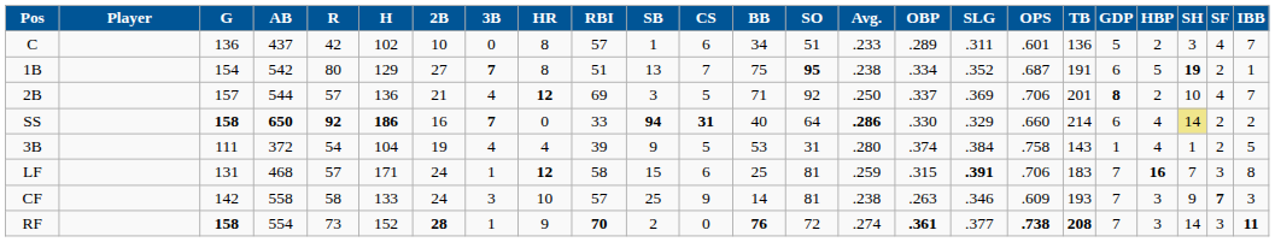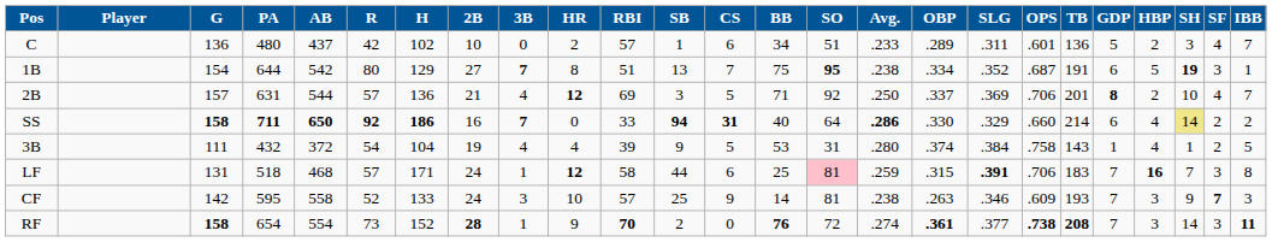 <table class="wikitable sortable">
 <tr>
 <th style="background:#005596; color:#FFF; width:5%;">Pos</th>
 <th style="background:#005596; color:#FFF; width:14%;">Player</th>
 <th style="background:#005596; color:#FFF; width:5%;">G</th>
+<th style="background:#005596; color:#FFF; width:5%;">PA</th>
 <th style="background:#005596; color:#FFF; width:5%;">AB</th>
 <th style="background:#005596; color:#FFF; width:5%;">R</th>
 <th style="background:#005596; color:#FFF; width:5%;">H</th>
 <th style="background:#005596; color:#FFF; width:5%;">2B</th>
 <th style="background:#005596; color:#FFF; width:5%;">3B</th>
 <th style="background:#005596; color:#FFF; width:5%;">HR</th>
 <th style="background:#005596; color:#FFF; width:5%;">RBI</th>
 <th style="background:#005596; color:#FFF; width:5%;">SB</th>
 <th style="background:#005596; color:#FFF; width:5%;">CS</th>
 <th style="background:#005596; color:#FFF; width:5%;">BB</th>
 <th style="background:#005596; color:#FFF; width:5%;">SO</th>
 <th style="background:#005596; color:#FFF; width:5%;">Avg.</th>
 <th style="background:#005596; color:#FFF; width:5%;">OBP</th>
 <th style="background:#005596; color:#FFF; width:5%;">SLG</th>
 <th style="background:#005596; color:#FFF; width:5%;">OPS</th>
 <th style="background:#005596; color:#FFF; width:5%;">TB</th>
 <th style="background:#005596; color:#FFF; width:5%;">GDP</th>
 <th style="background:#005596; color:#FFF; width:5%;">HBP</th>
 <th style="background:#005596; color:#FFF; width:5%;">SH</th>
 <th style="background:#005596; color:#FFF; width:5%;">SF</th>
 <th style="background:#005596; color:#FFF; width:5%;">IBB</th>
 </tr>
 <tr align="center">
 <td>C</td>
 <td></td>
 <td>136</td>
+<td>480</td>
 <td>437</td>
 <td>42</td>
 <td>102</td>
 <td>10</td>
 <td>0</td>
-<td>8</td>
+<td>2</td>
 <td>57</td>
 <td>1</td>
 <td>6</td>
 <td>34</td>
 <td>51</td>
 <td>.233</td>
 <td>.289</td>
 <td>.311</td>
 <td>.601</td>
 <td>136</td>
 <td>5</td>
 <td>2</td>
 <td>3</td>
 <td>4</td>
 <td>7</td>
 </tr>
 <tr align="center">
 <td>1B</td>
 <td></td>
 <td>154</td>
+<td>644</td>
 <td>542</td>
 <td>80</td>
 <td>129</td>
 <td>27</td>
 <td><strong>7</strong></td>
 <td>8</td>
 <td>51</td>
 <td>13</td>
 <td>7</td>
 <td>75</td>
 <td><strong>95</strong></td>
 <td>.238</td>
 <td>.334</td>
 <td>.352</td>
 <td>.687</td>
 <td>191</td>
 <td>6</td>
 <td>5</td>
 <td><strong>19</strong></td>
-<td>2</td>
+<td>3</td>
 <td>1</td>
 </tr>
 <tr align="center">
 <td>2B</td>
 <td></td>
 <td>157</td>
+<td>631</td>
 <td>544</td>
 <td>57</td>
 <td>136</td>
 <td>21</td>
 <td>4</td>
 <td><strong>12</strong></td>
 <td>69</td>
 <td>3</td>
 <td>5</td>
 <td>71</td>
 <td>92</td>
 <td>.250</td>
 <td>.337</td>
 <td>.369</td>
 <td>.706</td>
 <td>201</td>
 <td><strong>8</strong></td>
 <td>2</td>
 <td>10</td>
 <td>4</td>
 <td>7</td>
 </tr>
 <tr align="center">
 <td>SS</td>
 <td></td>
 <td><strong>158</strong></td>
+<td><strong>711</strong></td>
 <td><strong>650</strong></td>
 <td><strong>92</strong></td>
 <td><strong>186</strong></td>
 <td>16</td>
 <td><strong>7</strong></td>
 <td>0</td>
 <td>33</td>
 <td><strong>94</strong></td>
 <td><strong>31</strong></td>
 <td>40</td>
 <td>64</td>
 <td><strong>.286</strong></td>
 <td>.330</td>
 <td>.329</td>
 <td>.660</td>
 <td>214</td>
 <td>6</td>
 <td>4</td>
 <td style="background: khaki;">14</td>
 <td>2</td>
 <td>2</td>
 </tr>
 <tr align="center">
 <td>3B</td>
 <td></td>
 <td>111</td>
+<td>432</td>
 <td>372</td>
 <td>54</td>
 <td>104</td>
 <td>19</td>
 <td>4</td>
 <td>4</td>
 <td>39</td>
 <td>9</td>
 <td>5</td>
 <td>53</td>
 <td>31</td>
 <td>.280</td>
 <td>.374</td>
 <td>.384</td>
 <td>.758</td>
 <td>143</td>
 <td>1</td>
 <td>4</td>
 <td>1</td>
 <td>2</td>
 <td>5</td>
 </tr>
 <tr align="center">
 <td>LF</td>
 <td></td>
 <td>131</td>
+<td>518</td>
 <td>468</td>
 <td>57</td>
 <td>171</td>
 <td>24</td>
 <td>1</td>
 <td><strong>12</strong></td>
 <td>58</td>
-<td>15</td>
+<td>44</td>
 <td>6</td>
 <td>25</td>
-<td>81</td>
+<td style="background: pink;">81</td>
 <td>.259</td>
 <td>.315</td>
 <td><strong>.391</strong></td>
 <td>.706</td>
 <td>183</td>
 <td>7</td>
 <td><strong>16</strong></td>
 <td>7</td>
 <td>3</td>
 <td>8</td>
 </tr>
 <tr align="center">
 <td>CF</td>
 <td></td>
 <td>142</td>
+<td>595</td>
 <td>558</td>
-<td>58</td>
+<td>52</td>
 <td>133</td>
 <td>24</td>
 <td>3</td>
 <td>10</td>
 <td>57</td>
 <td>25</td>
 <td>9</td>
 <td>14</td>
 <td>81</td>
 <td>.238</td>
 <td>.263</td>
 <td>.346</td>
 <td>.609</td>
 <td>193</td>
 <td>7</td>
 <td>3</td>
 <td>9</td>
 <td><strong>7</strong></td>
 <td>3</td>
 </tr>
 <tr align="center">
 <td>RF</td>
 <td></td>
 <td><strong>158</strong></td>
+<td>654</td>
 <td>554</td>
 <td>73</td>
 <td>152</td>
 <td><strong>28</strong></td>
 <td>1</td>
 <td>9</td>
 <td><strong>70</strong></td>
 <td>2</td>
 <td>0</td>
 <td><strong>76</strong></td>
 <td>72</td>
 <td>.274</td>
 <td><strong>.361</strong></td>
 <td>.377</td>
 <td><strong>.738</strong></td>
 <td><strong>208</strong></td>
 <td>7</td>
 <td>3</td>
 <td>14</td>
 <td>3</td>
 <td><strong>11</strong></td>
 </tr>
 </table>
